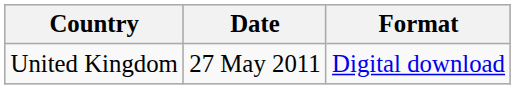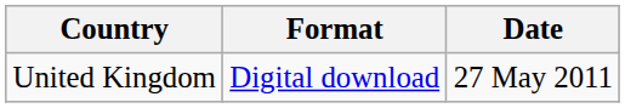 <table class="wikitable">
 <tr>
 <th>Country</th>
+<th>Format</th>
 <th>Date</th>
-<th>Format</th>
 </tr>
 <tr>
 <td>United Kingdom</td>
+<td><a href='#'>Digital download</a></td>
 <td>27 May 2011</td>
-<td><a href='#'>Digital download</a></td>
 </tr>
 </table>
